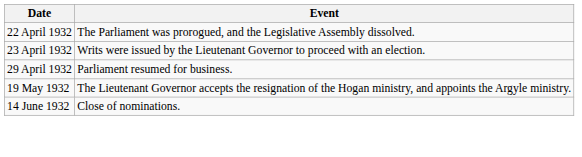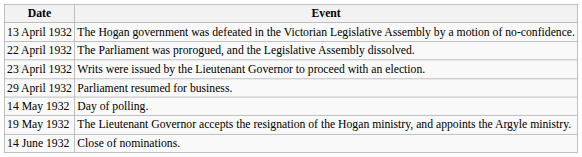 <table class="wikitable">
 <tr>
 <th>Date</th>
 <th>Event</th>
+</tr>
+<tr>
+<td>13 April 1932</td>
+<td>The Hogan government was defeated in the Victorian Legislative Assembly by a motion of no-confidence.</td>
 </tr>
 <tr>
 <td>22 April 1932</td>
 <td>The Parliament was prorogued, and the Legislative Assembly dissolved.</td>
 </tr>
 <tr>
 <td>23 April 1932</td>
 <td>Writs were issued by the Lieutenant Governor to proceed with an election.</td>
 </tr>
 <tr>
 <td>29 April 1932</td>
 <td>Parliament resumed for business.</td>
 </tr>
 <tr>
+<td>14 May 1932</td>
+<td>Day of polling.</td>
+</tr>
+<tr>
 <td>19 May 1932</td>
 <td>The Lieutenant Governor accepts the resignation of the Hogan ministry, and appoints the Argyle ministry.</td>
 </tr>
 <tr>
 <td>14 June 1932</td>
 <td>Close of nominations.</td>
 </tr>
 </table>
